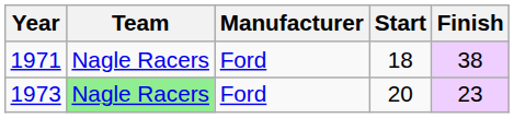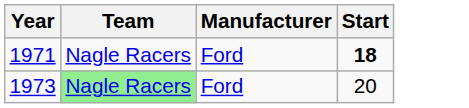 <table class="wikitable" style="font-size: 90%;">
 <tr>
 <th>Year</th>
 <th>Team</th>
 <th>Manufacturer</th>
 <th>Start</th>
-<th>Finish</th>
 </tr>
 <tr>
 <td><a href='#'>1971</a></td>
 <td><a href='#'>Nagle Racers</a></td>
 <td><a href='#'>Ford</a></td>
-<td align=center>18</td>
-<td align=center style="background:#EFCFFF;">38</td>
+<td align=center><strong>18</strong></td>
 </tr>
 <tr>
 <td><a href='#'>1973</a></td>
 <td style="background: lightgreen;"><a href='#'>Nagle Racers</a></td>
 <td><a href='#'>Ford</a></td>
 <td align=center>20</td>
-<td align=center style="background:#EFCFFF;">23</td>
 </tr>
 </table>
